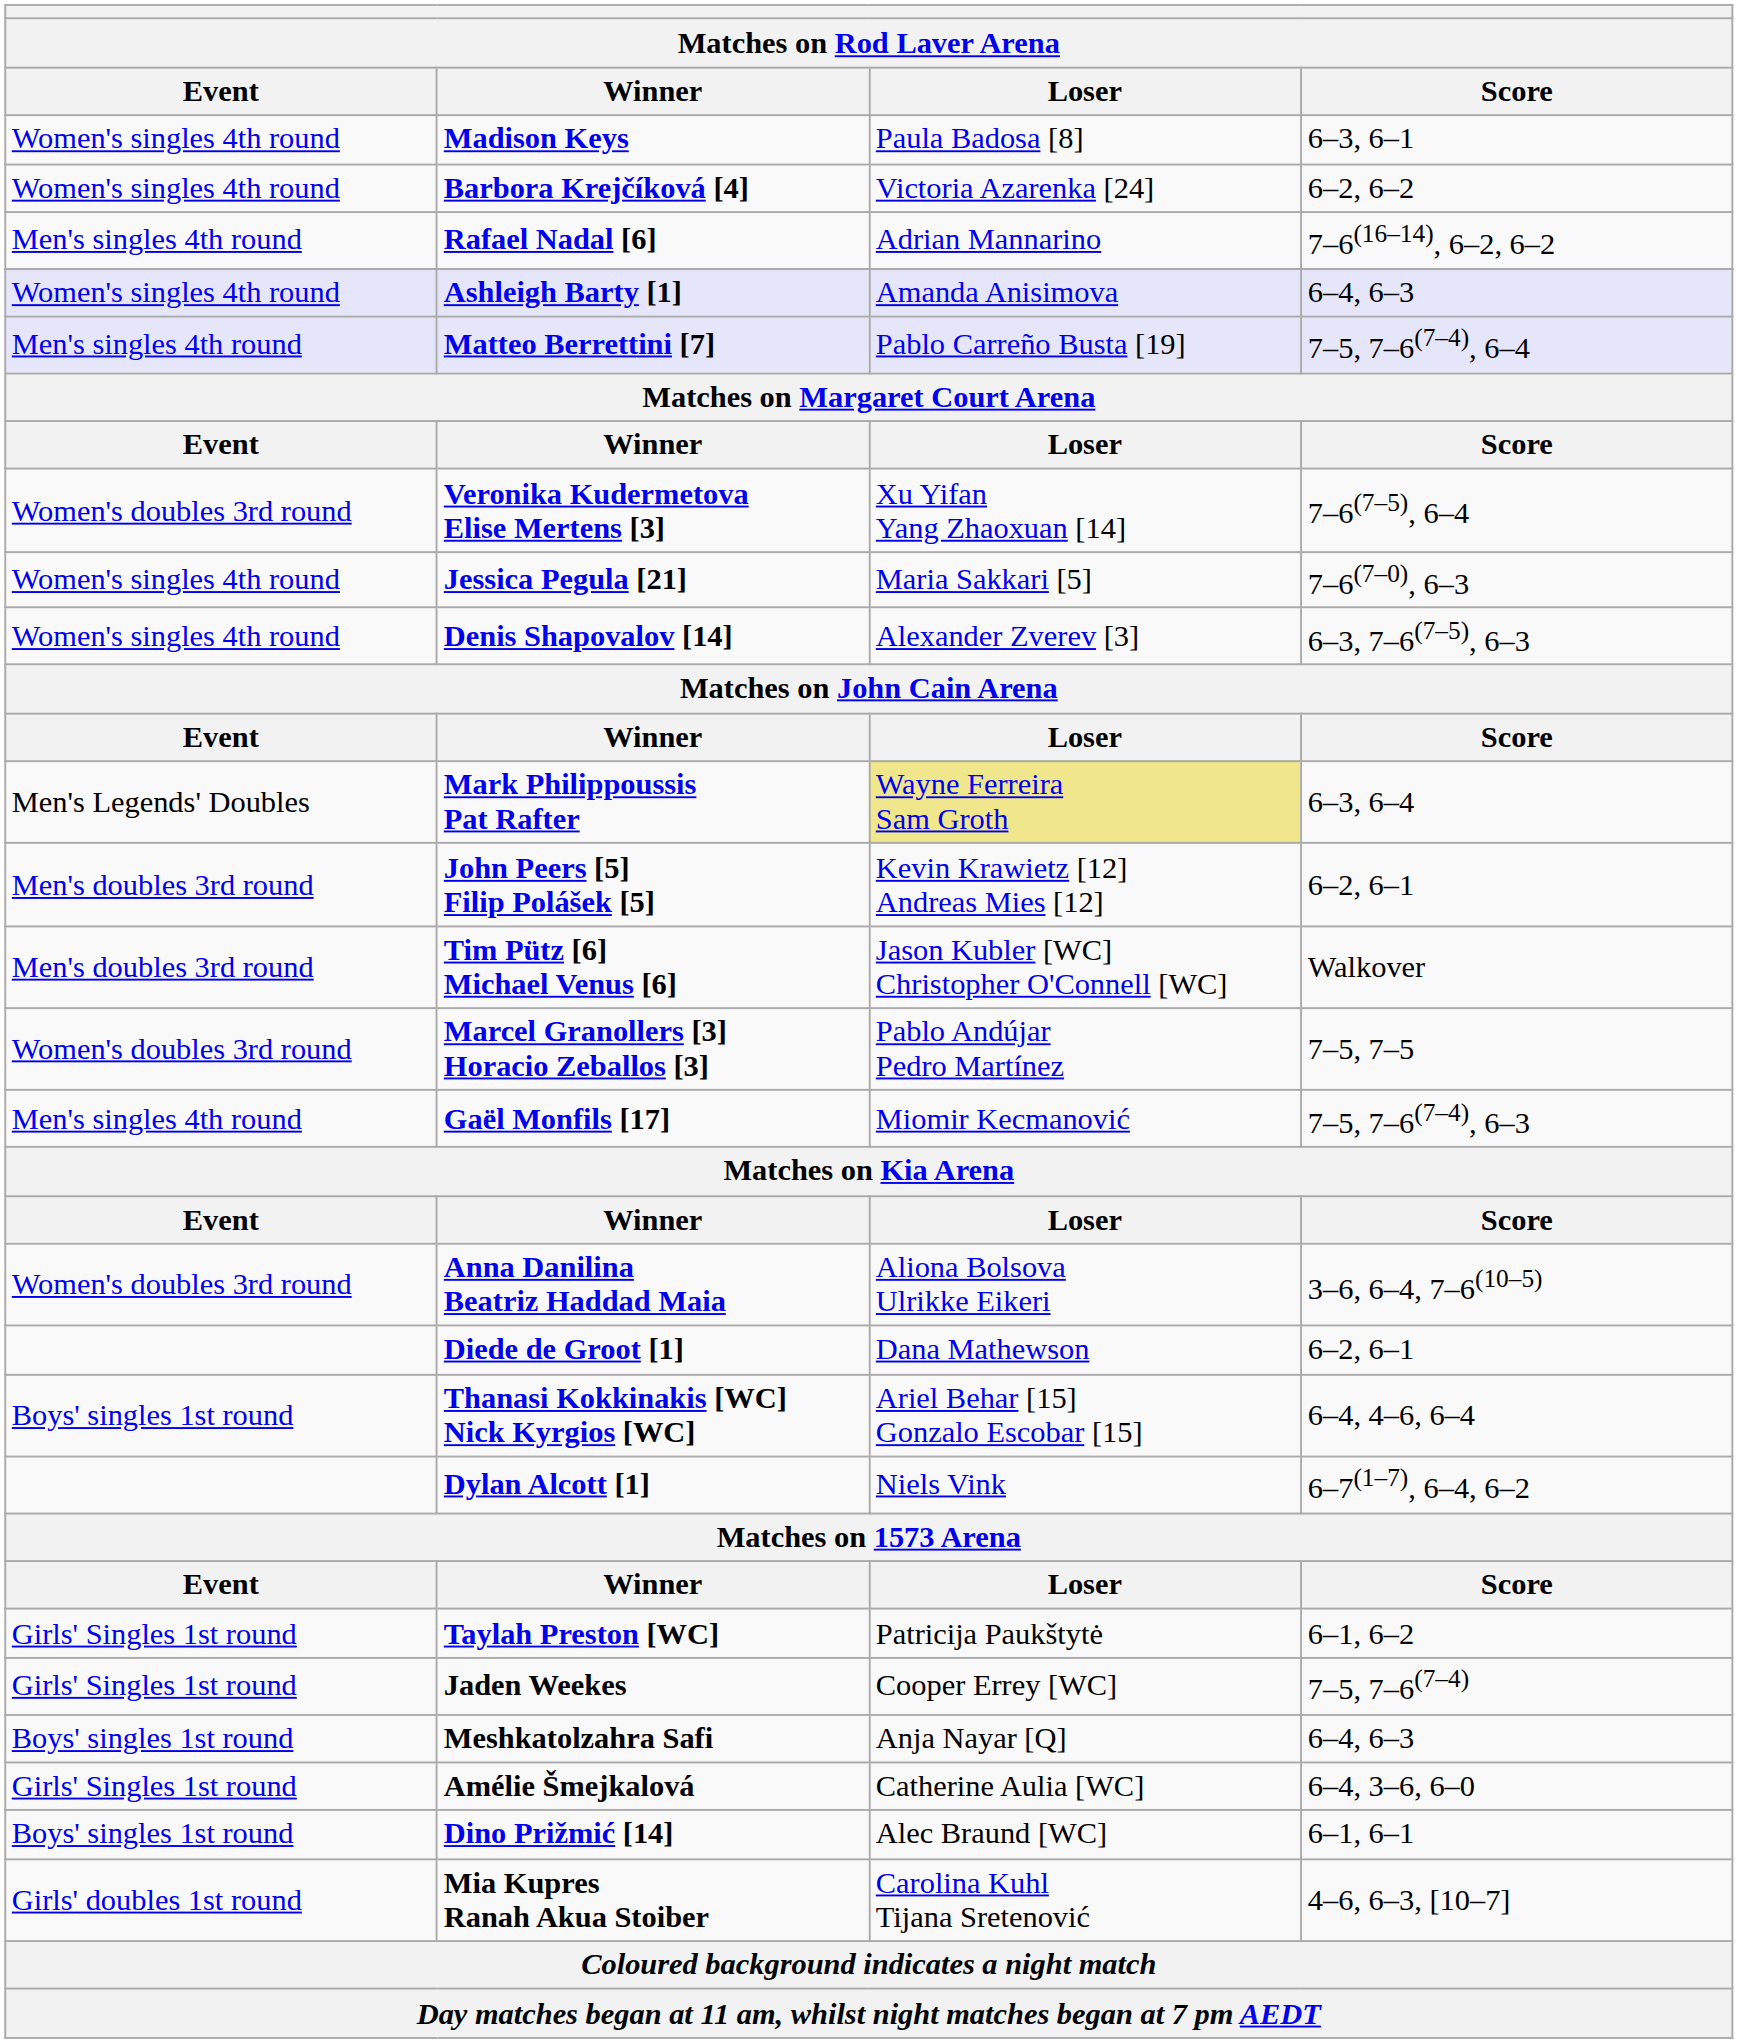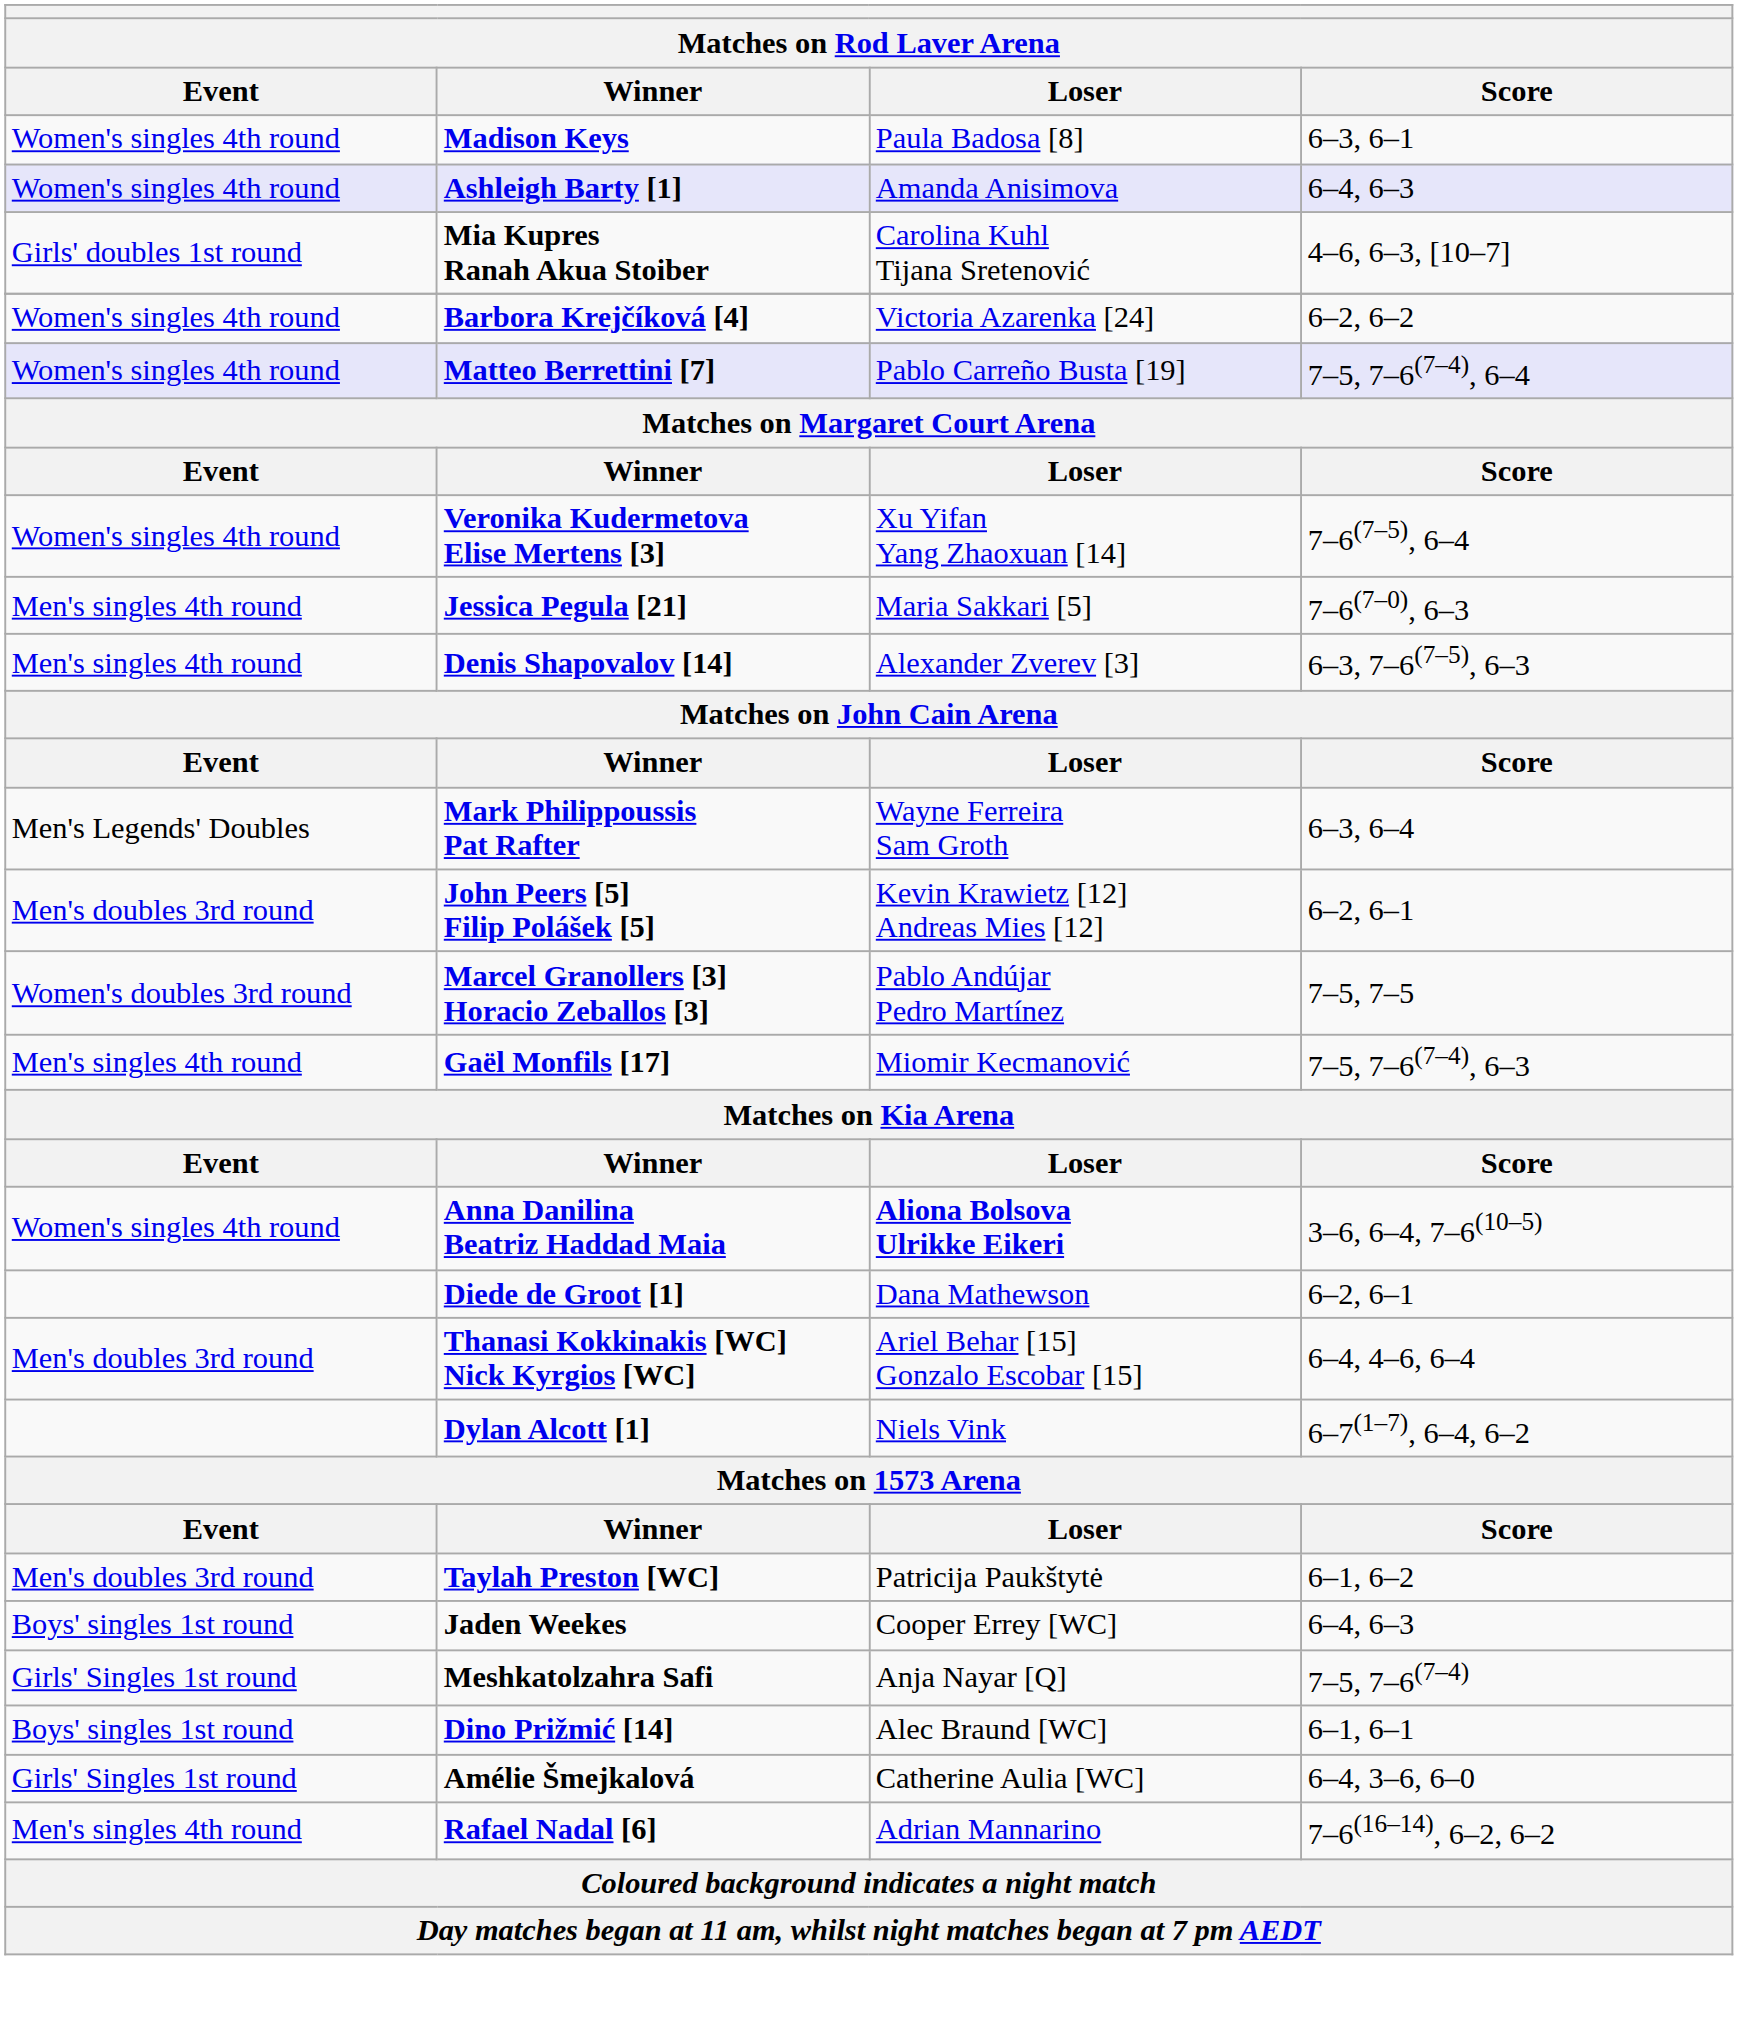 <table class="wikitable collapsible uncollapsed" style="margin:auto;">
 <tr>
 <th colspan=4></th>
 </tr>
 <tr>
 <th colspan=4><strong>Matches on <a href='#'>Rod Laver Arena</a></strong></th>
 </tr>
 <tr>
 <th style="width:220px;">Event</th>
 <th style="width:220px;">Winner</th>
 <th style="width:220px;">Loser</th>
 <th style="width:220px;">Score</th>
 </tr>
 <tr>
 <td><a href='#'>Women's singles 4th round</a></td>
 <td><strong> <a href='#'>Madison Keys</a></strong></td>
 <td> <a href='#'>Paula Badosa</a> [8]</td>
 <td>6–3, 6–1</td>
 </tr>
+<tr bgcolor=lavender>
+<td><a href='#'>Women's singles 4th round</a></td>
+<td><strong> <a href='#'>Ashleigh Barty</a> [1]</strong></td>
+<td> <a href='#'>Amanda Anisimova</a></td>
+<td>6–4, 6–3</td>
+</tr>
+<tr>
+<td><a href='#'>Girls' doubles 1st round</a></td>
+<td><strong> Mia Kupres <br>  Ranah Akua Stoiber</strong></td>
+<td> <a href='#'>Carolina Kuhl</a> <br>  Tijana Sretenović</td>
+<td>4–6, 6–3, [10–7]</td>
+</tr>
+<tr>
+</tr>
 <tr>
 <td><a href='#'>Women's singles 4th round</a></td>
 <td><strong> <a href='#'>Barbora Krejčíková</a> [4]</strong></td>
 <td> <a href='#'>Victoria Azarenka</a> [24]</td>
 <td>6–2, 6–2</td>
 </tr>
-<tr>
-<td><a href='#'>Men's singles 4th round</a></td>
-<td><strong> <a href='#'>Rafael Nadal</a> [6]</strong></td>
-<td> <a href='#'>Adrian Mannarino</a></td>
-<td>7–6<sup>(16–14)</sup>, 6–2, 6–2</td>
-</tr>
-<tr>
-</tr>
 <tr bgcolor=lavender>
 <td><a href='#'>Women's singles 4th round</a></td>
-<td><strong> <a href='#'>Ashleigh Barty</a> [1]</strong></td>
-<td> <a href='#'>Amanda Anisimova</a></td>
-<td>6–4, 6–3</td>
-</tr>
-<tr bgcolor=lavender>
-<td><a href='#'>Men's singles 4th round</a></td>
 <td><strong> <a href='#'>Matteo Berrettini</a> [7]</strong></td>
 <td> <a href='#'>Pablo Carreño Busta</a> [19]</td>
 <td>7–5, 7–6<sup>(7–4)</sup>, 6–4</td>
 </tr>
 <tr>
 <th colspan=4><strong>Matches on <a href='#'>Margaret Court Arena</a></strong></th>
 </tr>
 <tr>
 <th style="width:220px;">Event</th>
 <th style="width:220px;">Winner</th>
 <th style="width:220px;">Loser</th>
 <th style="width:220px;">Score</th>
 </tr>
 <tr>
-<td><a href='#'>Women's doubles 3rd round</a></td>
+<td><a href='#'>Women's singles 4th round</a></td>
 <td><strong> <a href='#'>Veronika Kudermetova</a> <br>  <a href='#'>Elise Mertens</a> [3]</strong></td>
 <td> <a href='#'>Xu Yifan</a> <br>  <a href='#'>Yang Zhaoxuan</a> [14]</td>
 <td>7–6<sup>(7–5)</sup>, 6–4</td>
 </tr>
 <tr>
-<td><a href='#'>Women's singles 4th round</a></td>
+<td><a href='#'>Men's singles 4th round</a></td>
 <td><strong> <a href='#'>Jessica Pegula</a> [21]</strong></td>
 <td> <a href='#'>Maria Sakkari</a> [5]</td>
 <td>7–6<sup>(7–0)</sup>, 6–3</td>
 </tr>
 <tr>
-<td><a href='#'>Women's singles 4th round</a></td>
+<td><a href='#'>Men's singles 4th round</a></td>
 <td><strong> <a href='#'>Denis Shapovalov</a> [14]</strong></td>
 <td> <a href='#'>Alexander Zverev</a> [3]</td>
 <td>6–3, 7–6<sup>(7–5)</sup>, 6–3</td>
 </tr>
 <tr>
 <th colspan=4><strong>Matches on <a href='#'>John Cain Arena</a></strong></th>
 </tr>
 <tr>
 <th style="width:220px;">Event</th>
 <th style="width:220px;">Winner</th>
 <th style="width:220px;">Loser</th>
 <th style="width:220px;">Score</th>
 </tr>
 <tr>
 <td>Men's Legends' Doubles</td>
 <td><strong> <a href='#'>Mark Philippoussis</a> <br>  <a href='#'>Pat Rafter</a></strong></td>
-<td style="background: khaki;"> <a href='#'>Wayne Ferreira</a> <br>  <a href='#'>Sam Groth</a></td>
+<td> <a href='#'>Wayne Ferreira</a> <br>  <a href='#'>Sam Groth</a></td>
 <td>6–3, 6–4</td>
 </tr>
 <tr>
 <td><a href='#'>Men's doubles 3rd round</a></td>
 <td><strong> <a href='#'>John Peers</a> [5] <br>  <a href='#'>Filip Polášek</a> [5]</strong></td>
 <td> <a href='#'>Kevin Krawietz</a> [12] <br>  <a href='#'>Andreas Mies</a> [12]</td>
 <td>6–2, 6–1</td>
-</tr>
-<tr>
-<td><a href='#'>Men's doubles 3rd round</a></td>
-<td><strong> <a href='#'>Tim Pütz</a> [6] <br>  <a href='#'>Michael Venus</a> [6]</strong></td>
-<td> <a href='#'>Jason Kubler</a> [WC] <br>  <a href='#'>Christopher O'Connell</a> [WC]</td>
-<td>Walkover</td>
 </tr>
 <tr>
 <td><a href='#'>Women's doubles 3rd round</a></td>
 <td><strong> <a href='#'>Marcel Granollers</a> [3] <br>  <a href='#'>Horacio Zeballos</a> [3]</strong></td>
 <td> <a href='#'>Pablo Andújar</a> <br>  <a href='#'>Pedro Martínez</a></td>
 <td>7–5, 7–5</td>
 </tr>
 <tr>
 <td><a href='#'>Men's singles 4th round</a></td>
 <td><strong> <a href='#'>Gaël Monfils</a> [17]</strong></td>
 <td> <a href='#'>Miomir Kecmanović</a></td>
 <td>7–5, 7–6<sup>(7–4)</sup>, 6–3</td>
 </tr>
 <tr>
 <th colspan=4><strong>Matches on <a href='#'>Kia Arena</a></strong></th>
 </tr>
 <tr>
 <th style="width:220px;">Event</th>
 <th style="width:220px;">Winner</th>
 <th style="width:220px;">Loser</th>
 <th style="width:220px;">Score</th>
 </tr>
 <tr>
-<td><a href='#'>Women's doubles 3rd round</a></td>
+<td><a href='#'>Women's singles 4th round</a></td>
 <td><strong> <a href='#'>Anna Danilina</a> <br>  <a href='#'>Beatriz Haddad Maia</a></strong></td>
-<td> <a href='#'>Aliona Bolsova</a> <br>  <a href='#'>Ulrikke Eikeri</a></td>
+<td><strong> <a href='#'>Aliona Bolsova</a> <br>  <a href='#'>Ulrikke Eikeri</a></strong></td>
 <td>3–6, 6–4, 7–6<sup>(10–5)</sup></td>
 </tr>
 <tr>
 <td></td>
 <td><strong> <a href='#'>Diede de Groot</a> [1]</strong></td>
 <td> <a href='#'>Dana Mathewson</a></td>
 <td>6–2, 6–1</td>
 </tr>
 <tr>
-<td><a href='#'>Boys' singles 1st round</a></td>
+<td><a href='#'>Men's doubles 3rd round</a></td>
 <td><strong> <a href='#'>Thanasi Kokkinakis</a> [WC] <br>  <a href='#'>Nick Kyrgios</a> [WC]</strong></td>
 <td> <a href='#'>Ariel Behar</a> [15] <br>  <a href='#'>Gonzalo Escobar</a> [15]</td>
 <td>6–4, 4–6, 6–4</td>
 </tr>
 <tr>
 <td></td>
 <td><strong> <a href='#'>Dylan Alcott</a> [1]</strong></td>
 <td> <a href='#'>Niels Vink</a></td>
 <td>6–7<sup>(1–7)</sup>, 6–4, 6–2</td>
 </tr>
 <tr>
 <th colspan=4><strong>Matches on <a href='#'>1573 Arena</a></strong></th>
 </tr>
 <tr>
 <th style="width:220px;">Event</th>
 <th style="width:220px;">Winner</th>
 <th style="width:220px;">Loser</th>
 <th style="width:220px;">Score</th>
 </tr>
 <tr>
-<td><a href='#'>Girls' Singles 1st round</a></td>
+<td><a href='#'>Men's doubles 3rd round</a></td>
 <td><strong> <a href='#'>Taylah Preston</a> [WC]</strong></td>
 <td> Patricija Paukštytė</td>
 <td>6–1, 6–2</td>
 </tr>
 <tr>
-<td><a href='#'>Girls' Singles 1st round</a></td>
+<td><a href='#'>Boys' singles 1st round</a></td>
 <td> <strong>Jaden Weekes</strong></td>
 <td> Cooper Errey [WC]</td>
+<td>6–4, 6–3</td>
+</tr>
+<tr>
+<td><a href='#'>Girls' Singles 1st round</a></td>
+<td><strong> Meshkatolzahra Safi</strong></td>
+<td> Anja Nayar [Q]</td>
 <td>7–5, 7–6<sup>(7–4)</sup></td>
 </tr>
 <tr>
 <td><a href='#'>Boys' singles 1st round</a></td>
-<td><strong> Meshkatolzahra Safi</strong></td>
-<td> Anja Nayar [Q]</td>
-<td>6–4, 6–3</td>
+<td><strong> <a href='#'>Dino Prižmić</a> [14]</strong></td>
+<td> Alec Braund [WC]</td>
+<td>6–1, 6–1</td>
 </tr>
 <tr>
 <td><a href='#'>Girls' Singles 1st round</a></td>
 <td><strong> Amélie Šmejkalová</strong></td>
 <td> Catherine Aulia [WC]</td>
 <td>6–4, 3–6, 6–0</td>
 </tr>
 <tr>
-<td><a href='#'>Boys' singles 1st round</a></td>
-<td><strong> <a href='#'>Dino Prižmić</a> [14]</strong></td>
-<td> Alec Braund [WC]</td>
-<td>6–1, 6–1</td>
-</tr>
-<tr>
-<td><a href='#'>Girls' doubles 1st round</a></td>
-<td><strong> Mia Kupres <br>  Ranah Akua Stoiber</strong></td>
-<td> <a href='#'>Carolina Kuhl</a> <br>  Tijana Sretenović</td>
-<td>4–6, 6–3, [10–7]</td>
+<td><a href='#'>Men's singles 4th round</a></td>
+<td><strong> <a href='#'>Rafael Nadal</a> [6]</strong></td>
+<td> <a href='#'>Adrian Mannarino</a></td>
+<td>7–6<sup>(16–14)</sup>, 6–2, 6–2</td>
 </tr>
 <tr>
 <th colspan=4><em>Coloured background indicates a night match</em></th>
 </tr>
 <tr>
 <th colspan=4><em>Day matches began at 11 am, whilst night matches began at 7 pm <a href='#'>AEDT</a></em></th>
 </tr>
 </table>
